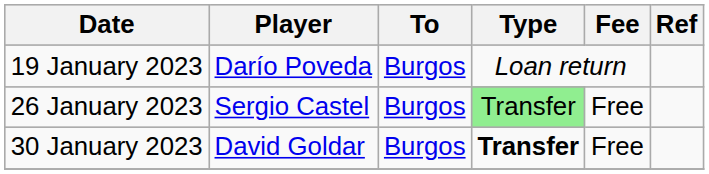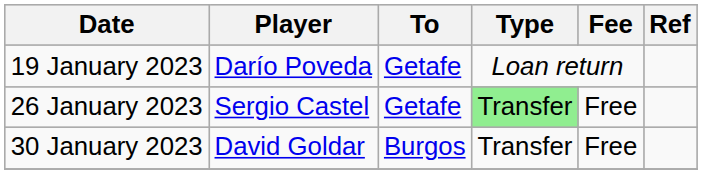 <table class="wikitable">
 <tr>
 <th>Date</th>
 <th>Player</th>
 <th>To</th>
 <th>Type</th>
 <th>Fee</th>
 <th>Ref</th>
 </tr>
 <tr>
 <td>19 January 2023</td>
 <td> <a href='#'>Darío Poveda</a></td>
-<td><a href='#'>Burgos</a></td>
+<td><a href='#'>Getafe</a></td>
 <td colspan=2 align=center><em>Loan return</em></td>
 <td align=center></td>
 </tr>
 <tr>
 <td>26 January 2023</td>
 <td> <a href='#'>Sergio Castel</a></td>
-<td><a href='#'>Burgos</a></td>
+<td><a href='#'>Getafe</a></td>
 <td align=center style="background: lightgreen;">Transfer</td>
 <td align=center>Free</td>
 <td align=center></td>
 </tr>
 <tr>
 <td>30 January 2023</td>
 <td> <a href='#'>David Goldar</a></td>
 <td><a href='#'>Burgos</a></td>
-<td align=center><strong>Transfer</strong></td>
+<td align=center>Transfer</td>
 <td align=center>Free</td>
 <td align=center></td>
 </tr>
 <tr>
 </tr>
 </table>
